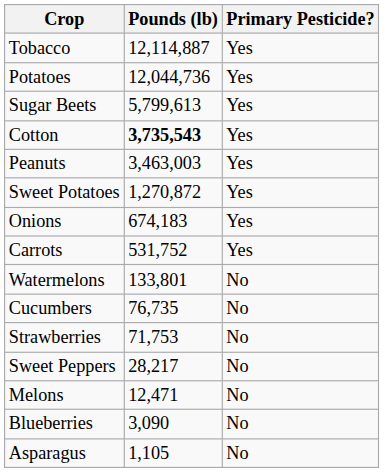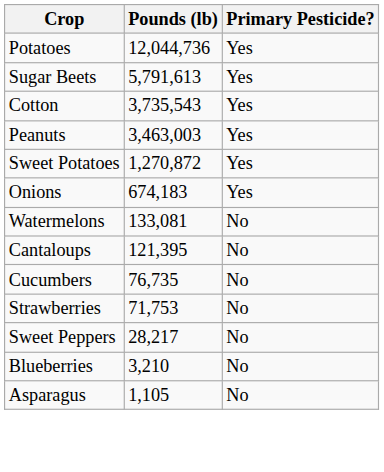 <table class="wikitable">
 <tr>
 <th>Crop</th>
 <th>Pounds (lb)</th>
 <th>Primary Pesticide?</th>
-</tr>
-<tr>
-<td>Tobacco</td>
-<td>12,114,887</td>
-<td>Yes</td>
 </tr>
 <tr>
 <td>Potatoes</td>
 <td>12,044,736</td>
 <td>Yes</td>
 </tr>
 <tr>
 <td>Sugar Beets</td>
-<td>5,799,613</td>
+<td>5,791,613</td>
 <td>Yes</td>
 </tr>
 <tr>
 <td>Cotton</td>
-<td><strong>3,735,543</strong></td>
+<td>3,735,543</td>
 <td>Yes</td>
 </tr>
 <tr>
 <td>Peanuts</td>
 <td>3,463,003</td>
 <td>Yes</td>
 </tr>
 <tr>
 <td>Sweet Potatoes</td>
 <td>1,270,872</td>
 <td>Yes</td>
 </tr>
 <tr>
 <td>Onions</td>
 <td>674,183</td>
 <td>Yes</td>
 </tr>
 <tr>
-<td>Carrots</td>
-<td>531,752</td>
-<td>Yes</td>
+<td>Watermelons</td>
+<td>133,081</td>
+<td>No</td>
 </tr>
 <tr>
-<td>Watermelons</td>
-<td>133,801</td>
+<td>Cantaloups</td>
+<td>121,395</td>
 <td>No</td>
 </tr>
 <tr>
 <td>Cucumbers</td>
 <td>76,735</td>
 <td>No</td>
 </tr>
 <tr>
 <td>Strawberries</td>
 <td>71,753</td>
 <td>No</td>
 </tr>
 <tr>
 <td>Sweet Peppers</td>
 <td>28,217</td>
 <td>No</td>
 </tr>
 <tr>
-<td>Melons</td>
-<td>12,471</td>
-<td>No</td>
-</tr>
-<tr>
 <td>Blueberries</td>
-<td>3,090</td>
+<td>3,210</td>
 <td>No</td>
 </tr>
 <tr>
 <td>Asparagus</td>
 <td>1,105</td>
 <td>No</td>
 </tr>
 </table>
